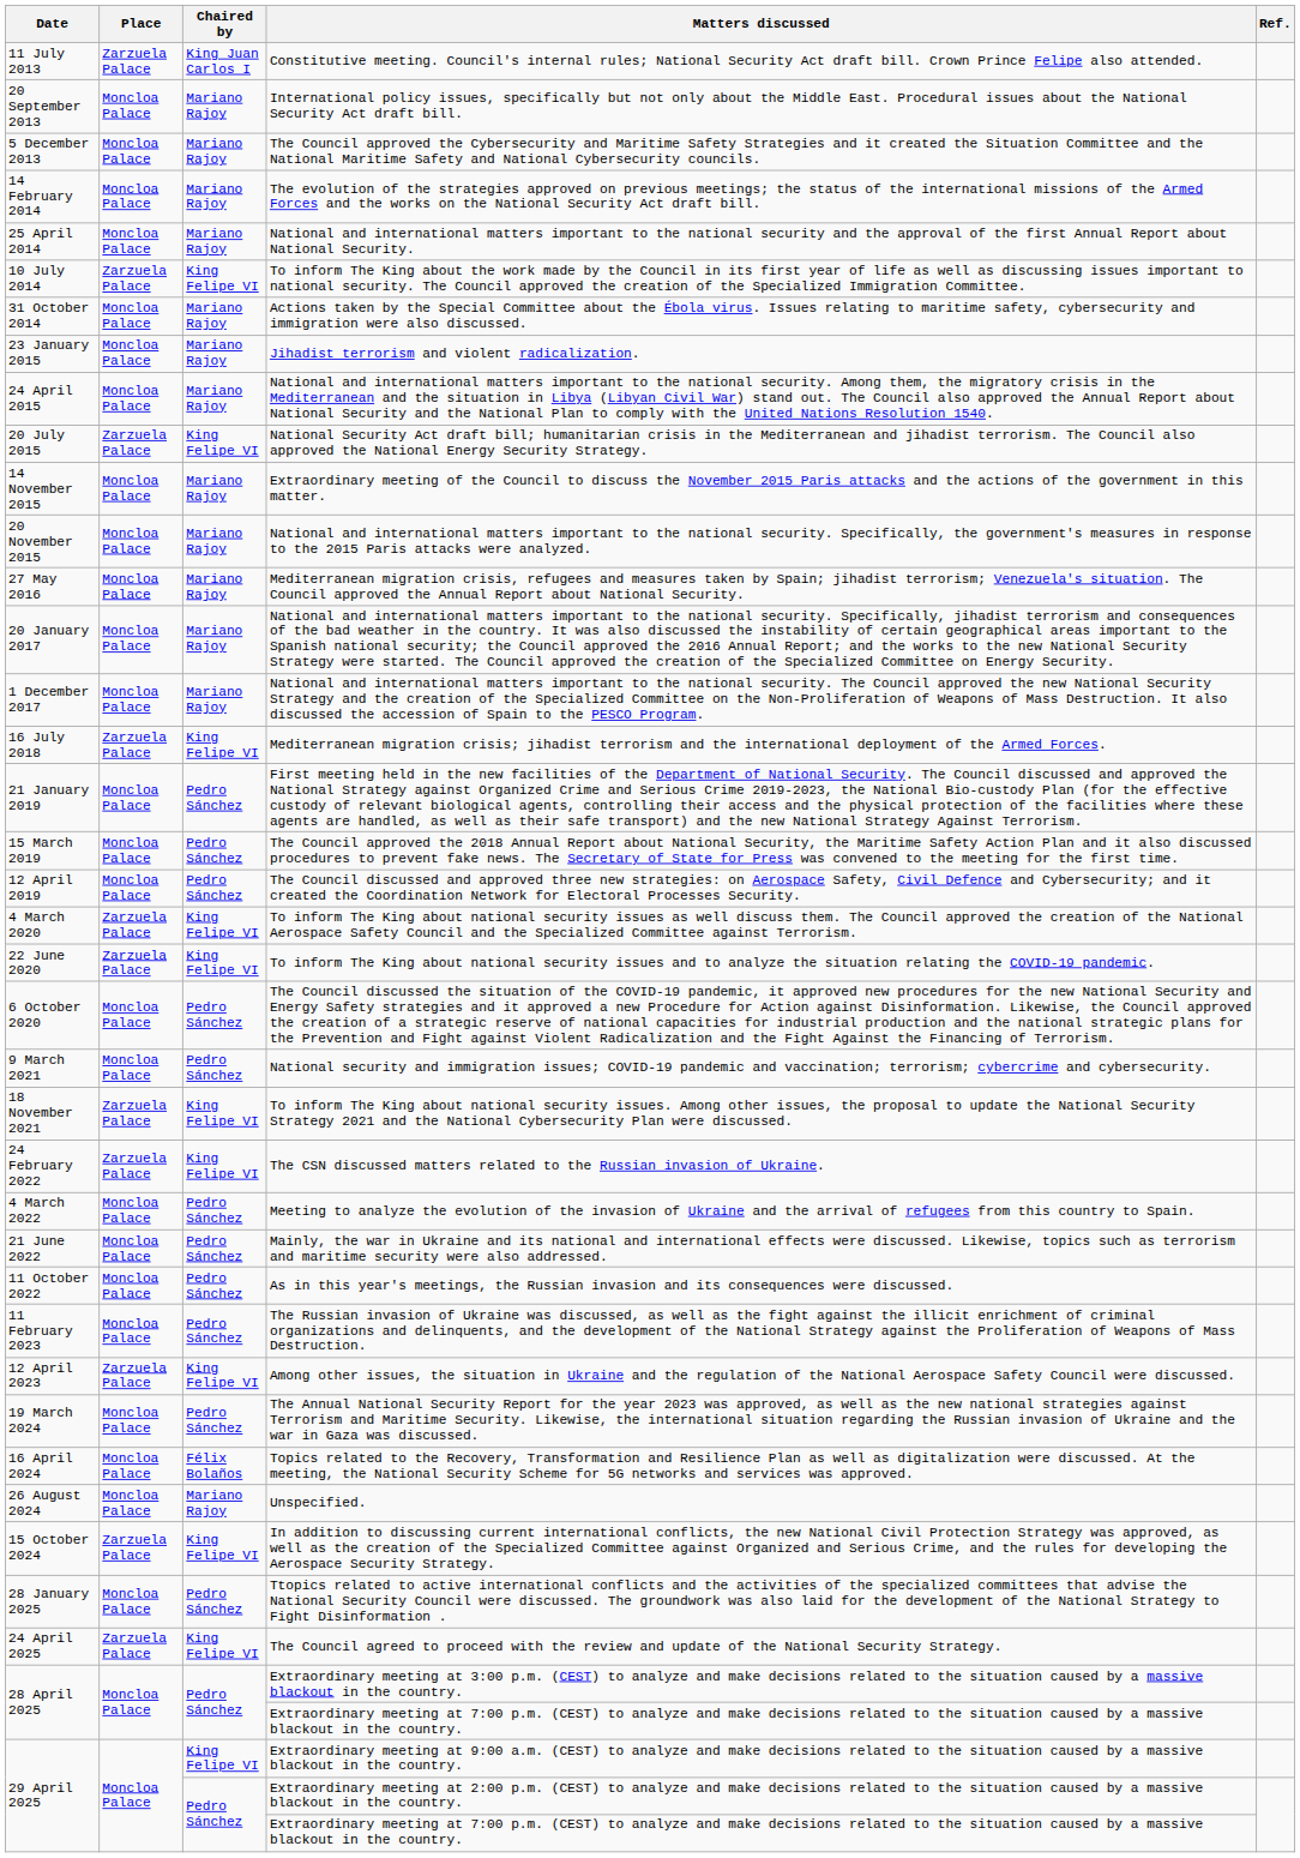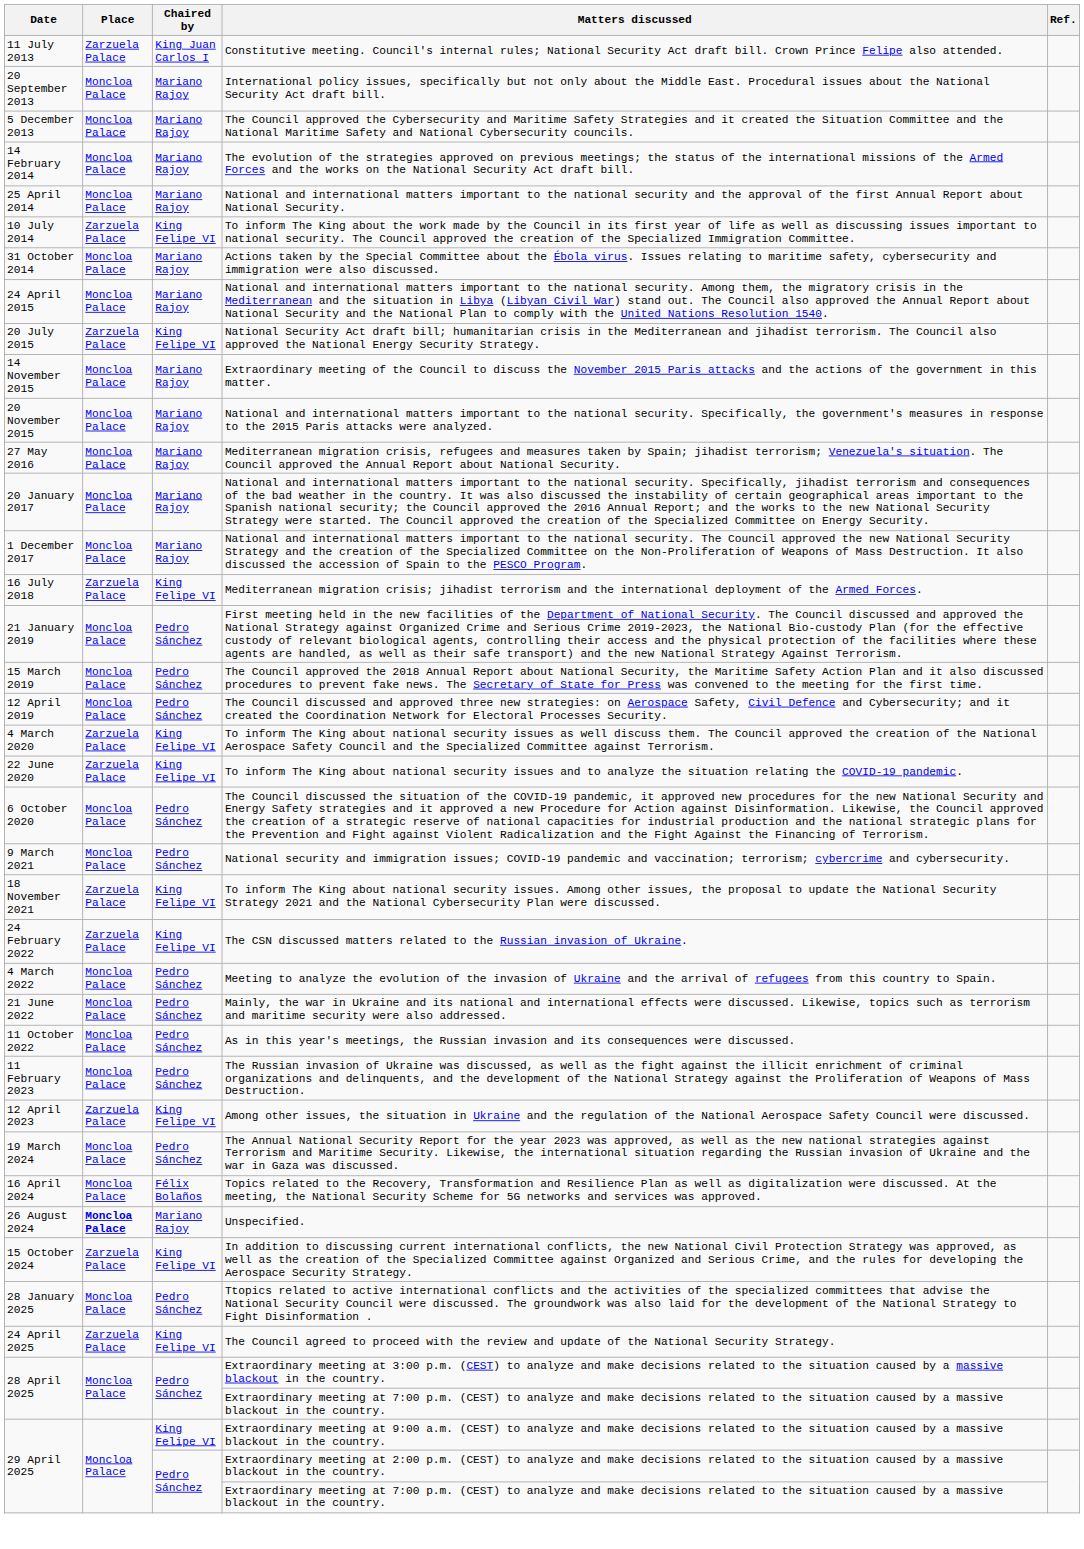 <table class="wikitable">
 <tr>
 <th>Date</th>
 <th>Place</th>
 <th>Chaired by</th>
 <th>Matters discussed</th>
 <th>Ref.</th>
 </tr>
 <tr>
 <td>11 July 2013</td>
 <td><a href='#'>Zarzuela Palace</a></td>
 <td><a href='#'>King Juan Carlos I</a></td>
 <td>Constitutive meeting. Council's internal rules; National Security Act draft bill. Crown Prince <a href='#'>Felipe</a> also attended.</td>
 <td></td>
 </tr>
 <tr>
 <td>20 September 2013</td>
 <td><a href='#'>Moncloa Palace</a></td>
 <td><a href='#'>Mariano Rajoy</a></td>
 <td>International policy issues, specifically but not only about the Middle East. Procedural issues about the National Security Act draft bill.</td>
 <td></td>
 </tr>
 <tr>
 <td>5 December 2013</td>
 <td><a href='#'>Moncloa Palace</a></td>
 <td><a href='#'>Mariano Rajoy</a></td>
 <td>The Council approved the Cybersecurity and Maritime Safety Strategies and it created the Situation Committee and the National Maritime Safety and National Cybersecurity councils.</td>
 <td></td>
 </tr>
 <tr>
 <td>14 February 2014</td>
 <td><a href='#'>Moncloa Palace</a></td>
 <td><a href='#'>Mariano Rajoy</a></td>
 <td>The evolution of the strategies approved on previous meetings; the status of the international missions of the <a href='#'>Armed Forces</a> and the works on the National Security Act draft bill.</td>
 <td></td>
 </tr>
 <tr>
 <td>25 April 2014</td>
 <td><a href='#'>Moncloa Palace</a></td>
 <td><a href='#'>Mariano Rajoy</a></td>
 <td>National and international matters important to the national security and the approval of the first Annual Report about National Security.</td>
 <td></td>
 </tr>
 <tr>
 <td>10 July 2014</td>
 <td><a href='#'>Zarzuela Palace</a></td>
 <td><a href='#'>King Felipe VI</a></td>
 <td>To inform The King about the work made by the Council in its first year of life as well as discussing issues important to national security. The Council approved the creation of the Specialized Immigration Committee.</td>
 <td></td>
 </tr>
 <tr>
 <td>31 October 2014</td>
 <td><a href='#'>Moncloa Palace</a></td>
 <td><a href='#'>Mariano Rajoy</a></td>
 <td>Actions taken by the Special Committee about the <a href='#'>Ébola virus</a>. Issues relating to maritime safety, cybersecurity and immigration were also discussed.</td>
-<td></td>
-</tr>
-<tr>
-<td>23 January 2015</td>
-<td><a href='#'>Moncloa Palace</a></td>
-<td><a href='#'>Mariano Rajoy</a></td>
-<td><a href='#'>Jihadist terrorism</a> and violent <a href='#'>radicalization</a>.</td>
 <td></td>
 </tr>
 <tr>
 <td>24 April 2015</td>
 <td><a href='#'>Moncloa Palace</a></td>
 <td><a href='#'>Mariano Rajoy</a></td>
 <td>National and international matters important to the national security. Among them, the migratory crisis in the <a href='#'>Mediterranean</a> and the situation in <a href='#'>Libya</a> (<a href='#'>Libyan Civil War</a>) stand out. The Council also approved the Annual Report about National Security and the National Plan to comply with the <a href='#'>United Nations Resolution 1540</a>.</td>
 <td></td>
 </tr>
 <tr>
 <td>20 July 2015</td>
 <td><a href='#'>Zarzuela Palace</a></td>
 <td><a href='#'>King Felipe VI</a></td>
 <td>National Security Act draft bill; humanitarian crisis in the Mediterranean and jihadist terrorism. The Council also approved the National Energy Security Strategy.</td>
 <td></td>
 </tr>
 <tr>
 <td>14 November 2015</td>
 <td><a href='#'>Moncloa Palace</a></td>
 <td><a href='#'>Mariano Rajoy</a></td>
 <td>Extraordinary meeting of the Council to discuss the <a href='#'>November 2015 Paris attacks</a> and the actions of the government in this matter.</td>
 <td></td>
 </tr>
 <tr>
 <td>20 November 2015</td>
 <td><a href='#'>Moncloa Palace</a></td>
 <td><a href='#'>Mariano Rajoy</a></td>
 <td>National and international matters important to the national security. Specifically, the government's measures in response to the 2015 Paris attacks were analyzed.</td>
 <td></td>
 </tr>
 <tr>
 <td>27 May 2016</td>
 <td><a href='#'>Moncloa Palace</a></td>
 <td><a href='#'>Mariano Rajoy</a></td>
 <td>Mediterranean migration crisis, refugees and measures taken by Spain; jihadist terrorism; <a href='#'>Venezuela's situation</a>. The Council approved the Annual Report about National Security.</td>
 <td></td>
 </tr>
 <tr>
 <td>20 January 2017</td>
 <td><a href='#'>Moncloa Palace</a></td>
 <td><a href='#'>Mariano Rajoy</a></td>
 <td>National and international matters important to the national security. Specifically, jihadist terrorism and consequences of the bad weather in the country. It was also discussed the instability of certain geographical areas important to the Spanish national security; the Council approved the 2016 Annual Report; and the works to the new National Security Strategy were started. The Council approved the creation of the Specialized Committee on Energy Security.</td>
 <td></td>
 </tr>
 <tr>
 <td>1 December 2017</td>
 <td><a href='#'>Moncloa Palace</a></td>
 <td><a href='#'>Mariano Rajoy</a></td>
 <td>National and international matters important to the national security. The Council approved the new National Security Strategy and the creation of the Specialized Committee on the Non-Proliferation of Weapons of Mass Destruction. It also discussed the accession of Spain to the <a href='#'>PESCO Program</a>.</td>
 <td></td>
 </tr>
 <tr>
 <td>16 July 2018</td>
 <td><a href='#'>Zarzuela Palace</a></td>
 <td><a href='#'>King Felipe VI</a></td>
 <td>Mediterranean migration crisis; jihadist terrorism and the international deployment of the <a href='#'>Armed Forces</a>.</td>
 <td></td>
 </tr>
 <tr>
 <td>21 January 2019</td>
 <td><a href='#'>Moncloa Palace</a></td>
 <td><a href='#'>Pedro Sánchez</a></td>
 <td>First meeting held in the new facilities of the <a href='#'>Department of National Security</a>. The Council discussed and approved the National Strategy against Organized Crime and Serious Crime 2019-2023, the National Bio-custody Plan (for the effective custody of relevant biological agents, controlling their access and the physical protection of the facilities where these agents are handled, as well as their safe transport) and the new National Strategy Against Terrorism.</td>
 <td></td>
 </tr>
 <tr>
 <td>15 March 2019</td>
 <td><a href='#'>Moncloa Palace</a></td>
 <td><a href='#'>Pedro Sánchez</a></td>
 <td>The Council approved the 2018 Annual Report about National Security, the Maritime Safety Action Plan and it also discussed procedures to prevent fake news. The <a href='#'>Secretary of State for Press</a> was convened to the meeting for the first time.</td>
 <td></td>
 </tr>
 <tr>
 <td>12 April 2019</td>
 <td><a href='#'>Moncloa Palace</a></td>
 <td><a href='#'>Pedro Sánchez</a></td>
 <td>The Council discussed and approved three new strategies: on <a href='#'>Aerospace</a> Safety, <a href='#'>Civil Defence</a> and Cybersecurity; and it created the Coordination Network for Electoral Processes Security.</td>
 <td></td>
 </tr>
 <tr>
 <td>4 March 2020</td>
 <td><a href='#'>Zarzuela Palace</a></td>
 <td><a href='#'>King Felipe VI</a></td>
 <td>To inform The King about national security issues as well discuss them. The Council approved the creation of the National Aerospace Safety Council and the Specialized Committee against Terrorism.</td>
 <td></td>
 </tr>
 <tr>
 <td>22 June 2020</td>
 <td><a href='#'>Zarzuela Palace</a></td>
 <td><a href='#'>King Felipe VI</a></td>
 <td>To inform The King about national security issues and to analyze the situation relating the <a href='#'>COVID-19 pandemic</a>.</td>
 <td></td>
 </tr>
 <tr>
 <td>6 October 2020</td>
 <td><a href='#'>Moncloa Palace</a></td>
 <td><a href='#'>Pedro Sánchez</a></td>
 <td>The Council discussed the situation of the COVID-19 pandemic, it approved new procedures for the new National Security and Energy Safety strategies and it approved a new Procedure for Action against Disinformation. Likewise, the Council approved the creation of a strategic reserve of national capacities for industrial production and the national strategic plans for the Prevention and Fight against Violent Radicalization and the Fight Against the Financing of Terrorism.</td>
 <td></td>
 </tr>
 <tr>
 <td>9 March 2021</td>
 <td><a href='#'>Moncloa Palace</a></td>
 <td><a href='#'>Pedro Sánchez</a></td>
 <td>National security and immigration issues; COVID-19 pandemic and vaccination; terrorism; <a href='#'>cybercrime</a> and cybersecurity.</td>
 <td></td>
 </tr>
 <tr>
 <td>18 November 2021</td>
 <td><a href='#'>Zarzuela Palace</a></td>
 <td><a href='#'>King Felipe VI</a></td>
 <td>To inform The King about national security issues. Among other issues, the proposal to update the National Security Strategy 2021 and the National Cybersecurity Plan were discussed.</td>
 <td></td>
 </tr>
 <tr>
 <td>24 February  2022</td>
 <td><a href='#'>Zarzuela Palace</a></td>
 <td><a href='#'>King Felipe VI</a></td>
 <td>The CSN discussed matters related to the <a href='#'>Russian invasion of Ukraine</a>.</td>
 <td></td>
 </tr>
 <tr>
 <td>4 March 2022</td>
 <td><a href='#'>Moncloa Palace</a></td>
 <td><a href='#'>Pedro Sánchez</a></td>
 <td>Meeting to analyze the evolution of the invasion of <a href='#'>Ukraine</a> and the arrival of <a href='#'>refugees</a> from this country to Spain.</td>
 <td></td>
 </tr>
 <tr>
 <td>21 June 2022</td>
 <td><a href='#'>Moncloa Palace</a></td>
 <td><a href='#'>Pedro Sánchez</a></td>
 <td>Mainly, the war in Ukraine and its national and international effects were discussed. Likewise, topics such as terrorism and maritime security were also addressed.</td>
 <td></td>
 </tr>
 <tr>
 <td>11 October 2022</td>
 <td><a href='#'>Moncloa Palace</a></td>
 <td><a href='#'>Pedro Sánchez</a></td>
 <td>As in this year's meetings, the Russian invasion and its consequences were discussed.</td>
 <td></td>
 </tr>
 <tr>
 <td>11 February 2023</td>
 <td><a href='#'>Moncloa Palace</a></td>
 <td><a href='#'>Pedro Sánchez</a></td>
 <td>The Russian invasion of Ukraine was discussed, as well as the fight against the illicit enrichment of criminal organizations and delinquents, and the development of the National Strategy against the Proliferation of Weapons of Mass Destruction.</td>
 <td></td>
 </tr>
 <tr>
 <td>12 April 2023</td>
 <td><a href='#'>Zarzuela Palace</a></td>
 <td><a href='#'>King Felipe VI</a></td>
 <td>Among other issues, the situation in <a href='#'>Ukraine</a> and the regulation of the National Aerospace Safety Council were discussed.</td>
 <td></td>
 </tr>
 <tr>
 <td>19 March 2024</td>
 <td><a href='#'>Moncloa Palace</a></td>
 <td><a href='#'>Pedro Sánchez</a></td>
 <td>The Annual National Security Report for the year 2023 was approved, as well as the new national strategies against Terrorism and Maritime Security. Likewise, the international situation regarding the Russian invasion of Ukraine and the war in Gaza was discussed.</td>
 <td></td>
 </tr>
 <tr>
 <td>16 April 2024</td>
 <td><a href='#'>Moncloa Palace</a></td>
 <td><a href='#'>Félix Bolaños</a></td>
 <td>Topics related to the Recovery, Transformation and Resilience Plan as well as digitalization were discussed. At the meeting, the National Security Scheme for 5G networks and services was approved.</td>
 <td></td>
 </tr>
 <tr>
 <td>26 August 2024</td>
-<td><a href='#'>Moncloa Palace</a></td>
+<td><strong><a href='#'>Moncloa Palace</a></strong></td>
 <td><a href='#'>Mariano Rajoy</a></td>
 <td>Unspecified.</td>
 <td></td>
 </tr>
 <tr>
 <td>15 October 2024</td>
 <td><a href='#'>Zarzuela Palace</a></td>
 <td><a href='#'>King Felipe VI</a></td>
 <td>In addition to discussing current international conflicts, the new National Civil Protection Strategy was approved, as well as the creation of the Specialized Committee against Organized and Serious Crime, and the rules for developing the Aerospace Security Strategy.</td>
 <td></td>
 </tr>
 <tr>
 <td>28 January 2025</td>
 <td><a href='#'>Moncloa Palace</a></td>
 <td><a href='#'>Pedro Sánchez</a></td>
 <td>Ttopics related to active international conflicts and the activities of the specialized committees that advise the National Security Council were discussed. The groundwork was also laid for the development of the National Strategy to Fight Disinformation .</td>
 <td></td>
 </tr>
 <tr>
 <td>24 April 2025</td>
 <td><a href='#'>Zarzuela Palace</a></td>
 <td><a href='#'>King Felipe VI</a></td>
 <td>The Council agreed to proceed with the review and update of the National Security Strategy.</td>
 <td></td>
 </tr>
 <tr>
 <td rowspan="2">28 April 2025</td>
 <td rowspan="2"><a href='#'>Moncloa Palace</a></td>
 <td rowspan="2"><a href='#'>Pedro Sánchez</a></td>
 <td>Extraordinary meeting at 3:00 p.m. (<a href='#'>CEST</a>) to analyze and make decisions related to the situation caused by a <a href='#'>massive blackout</a> in the country.</td>
 <td></td>
 </tr>
 <tr>
 <td>Extraordinary meeting at 7:00 p.m. (CEST) to analyze and make decisions related to the situation caused by a massive blackout in the country.</td>
 <td></td>
 </tr>
 <tr>
 <td rowspan="3">29 April 2025</td>
 <td rowspan="3"><a href='#'>Moncloa Palace</a></td>
 <td><a href='#'>King Felipe VI</a></td>
 <td>Extraordinary meeting at 9:00 a.m. (CEST) to analyze and make decisions related to the situation caused by a massive blackout in the country.</td>
 <td></td>
 </tr>
 <tr>
 <td rowspan="2"><a href='#'>Pedro Sánchez</a></td>
 <td>Extraordinary meeting at 2:00 p.m. (CEST) to analyze and make decisions related to the situation caused by a massive blackout in the country.</td>
 <td rowspan="2"></td>
 </tr>
 <tr>
 <td>Extraordinary meeting at 7:00 p.m. (CEST) to analyze and make decisions related to the situation caused by a massive blackout in the country.</td>
 </tr>
 </table>
